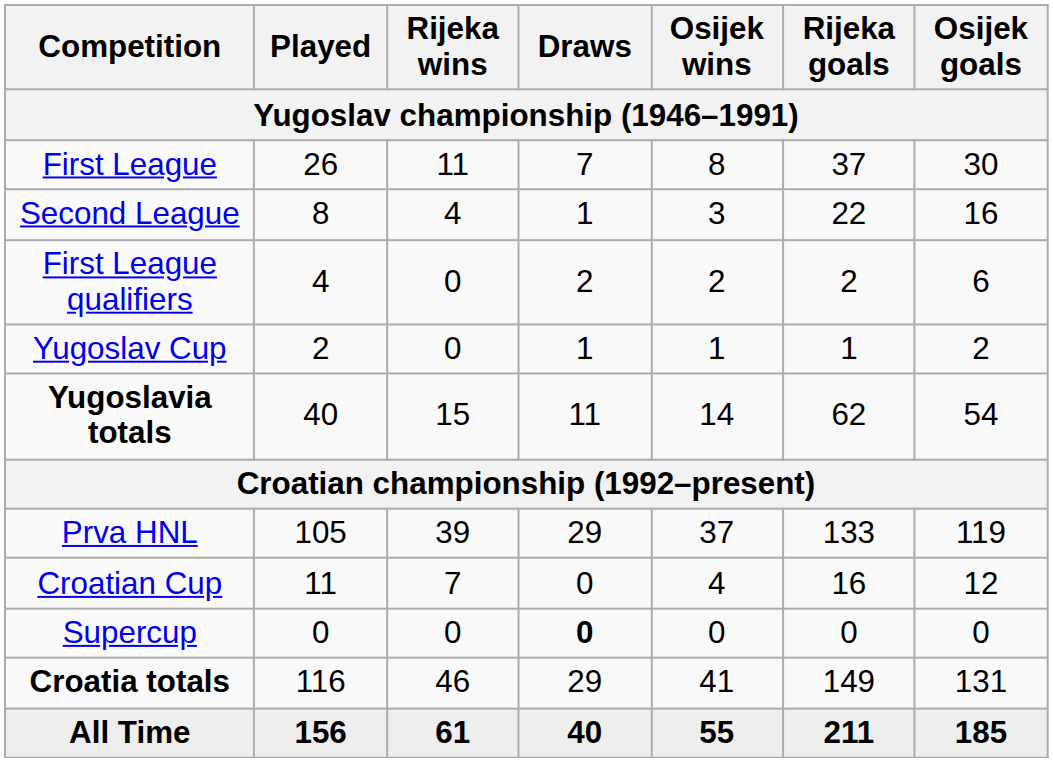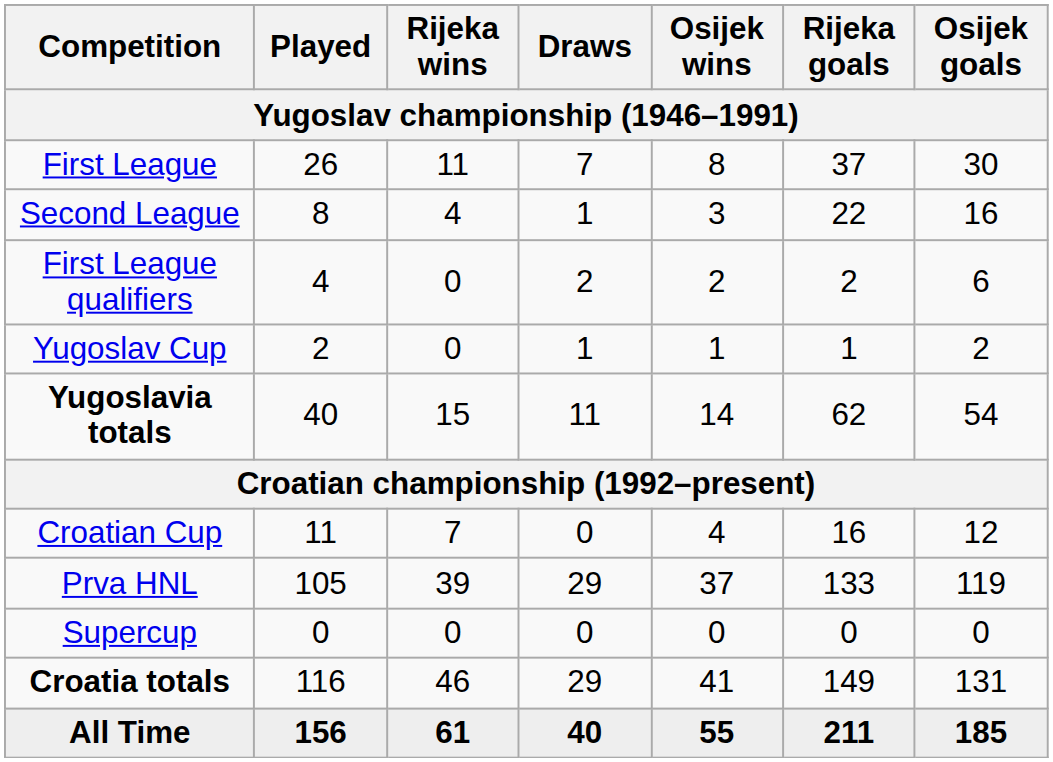 <table class="wikitable" style="text-align: center">
 <tr>
 <th width="120">Competition</th>
 <th width="60">Played</th>
 <th width="60">Rijeka wins</th>
 <th width="60">Draws</th>
 <th width="60">Osijek wins</th>
 <th width="60">Rijeka goals</th>
 <th width="60">Osijek goals</th>
 </tr>
 <tr>
 <th colspan="7">Yugoslav championship (1946–1991)</th>
 </tr>
 <tr>
 <td><a href='#'>First League</a></td>
 <td>26</td>
 <td>11</td>
 <td>7</td>
 <td>8</td>
 <td>37</td>
 <td>30</td>
 </tr>
 <tr>
 <td><a href='#'>Second League</a></td>
 <td>8</td>
 <td>4</td>
 <td>1</td>
 <td>3</td>
 <td>22</td>
 <td>16</td>
 </tr>
 <tr>
 <td><a href='#'>First League qualifiers</a></td>
 <td>4</td>
 <td>0</td>
 <td>2</td>
 <td>2</td>
 <td>2</td>
 <td>6</td>
 </tr>
 <tr>
 <td><a href='#'>Yugoslav Cup</a></td>
 <td>2</td>
 <td>0</td>
 <td>1</td>
 <td>1</td>
 <td>1</td>
 <td>2</td>
 </tr>
 <tr>
 <td><strong>Yugoslavia totals</strong></td>
 <td>40</td>
 <td>15</td>
 <td>11</td>
 <td>14</td>
 <td>62</td>
 <td>54</td>
 </tr>
 <tr>
 <th colspan="7">Croatian championship (1992–present)</th>
 </tr>
 <tr>
+<td><a href='#'>Croatian Cup</a></td>
+<td>11</td>
+<td>7</td>
+<td>0</td>
+<td>4</td>
+<td>16</td>
+<td>12</td>
+</tr>
+<tr>
 <td><a href='#'>Prva HNL</a></td>
 <td>105</td>
 <td>39</td>
 <td>29</td>
 <td>37</td>
 <td>133</td>
 <td>119</td>
 </tr>
 <tr>
-<td><a href='#'>Croatian Cup</a></td>
-<td>11</td>
-<td>7</td>
-<td>0</td>
-<td>4</td>
-<td>16</td>
-<td>12</td>
-</tr>
-<tr>
 <td><a href='#'>Supercup</a></td>
 <td>0</td>
 <td>0</td>
-<td><strong>0</strong></td>
+<td>0</td>
 <td>0</td>
 <td>0</td>
 <td>0</td>
 </tr>
 <tr>
 <td><strong>Croatia totals</strong></td>
 <td>116</td>
 <td>46</td>
 <td>29</td>
 <td>41</td>
 <td>149</td>
 <td>131</td>
 </tr>
 <tr bgcolor=#EEEEEE>
 <td><strong>All Time</strong></td>
 <td><strong>156</strong></td>
 <td><strong>61</strong></td>
 <td><strong>40</strong></td>
 <td><strong>55</strong></td>
 <td><strong>211</strong></td>
 <td><strong>185</strong></td>
 </tr>
 </table>
